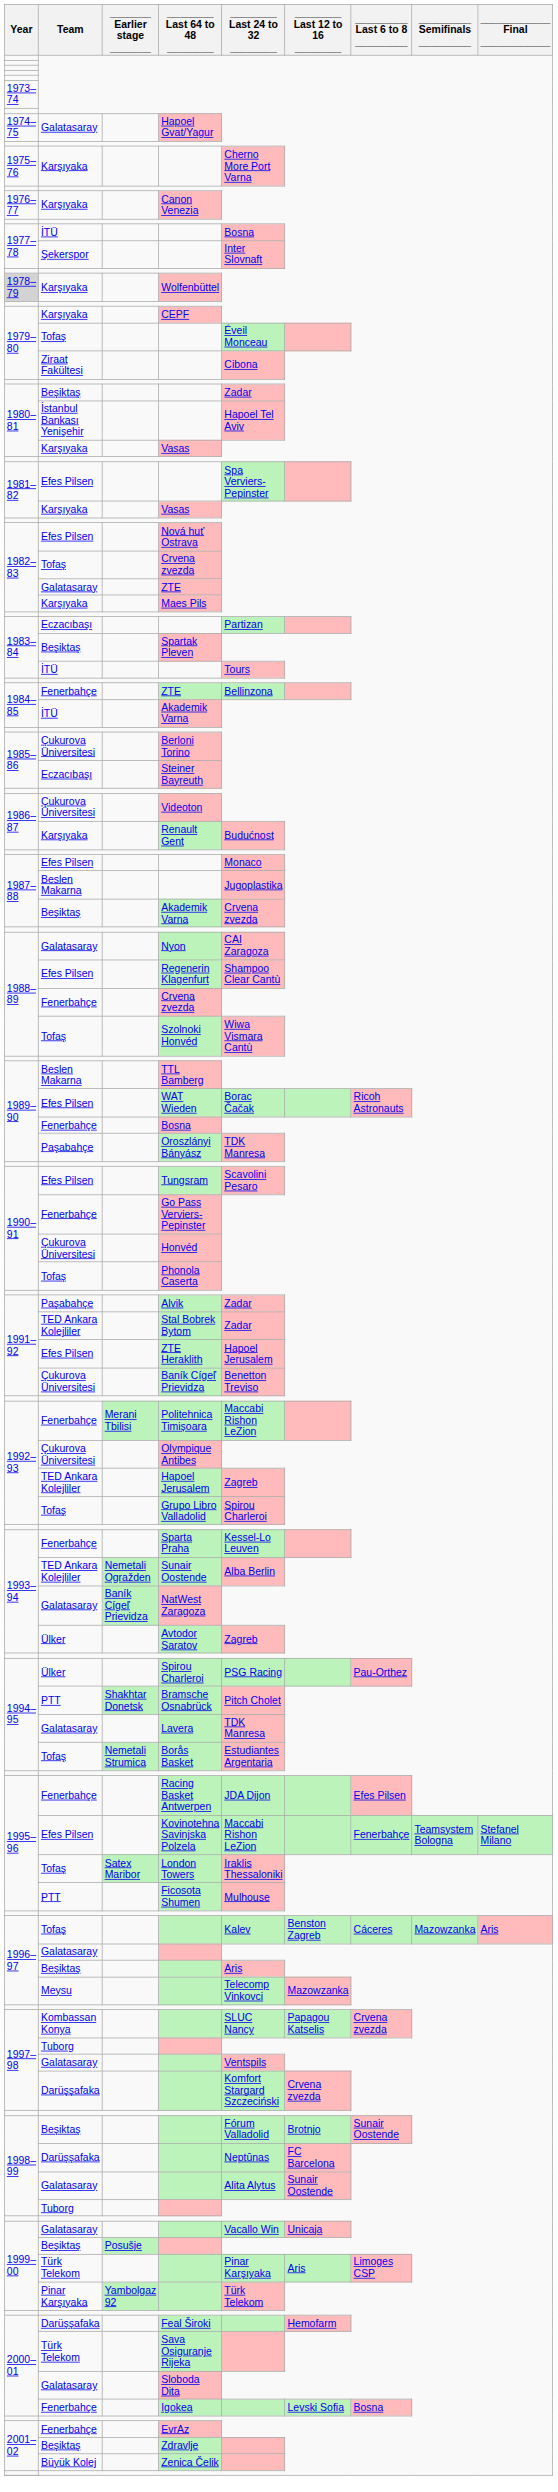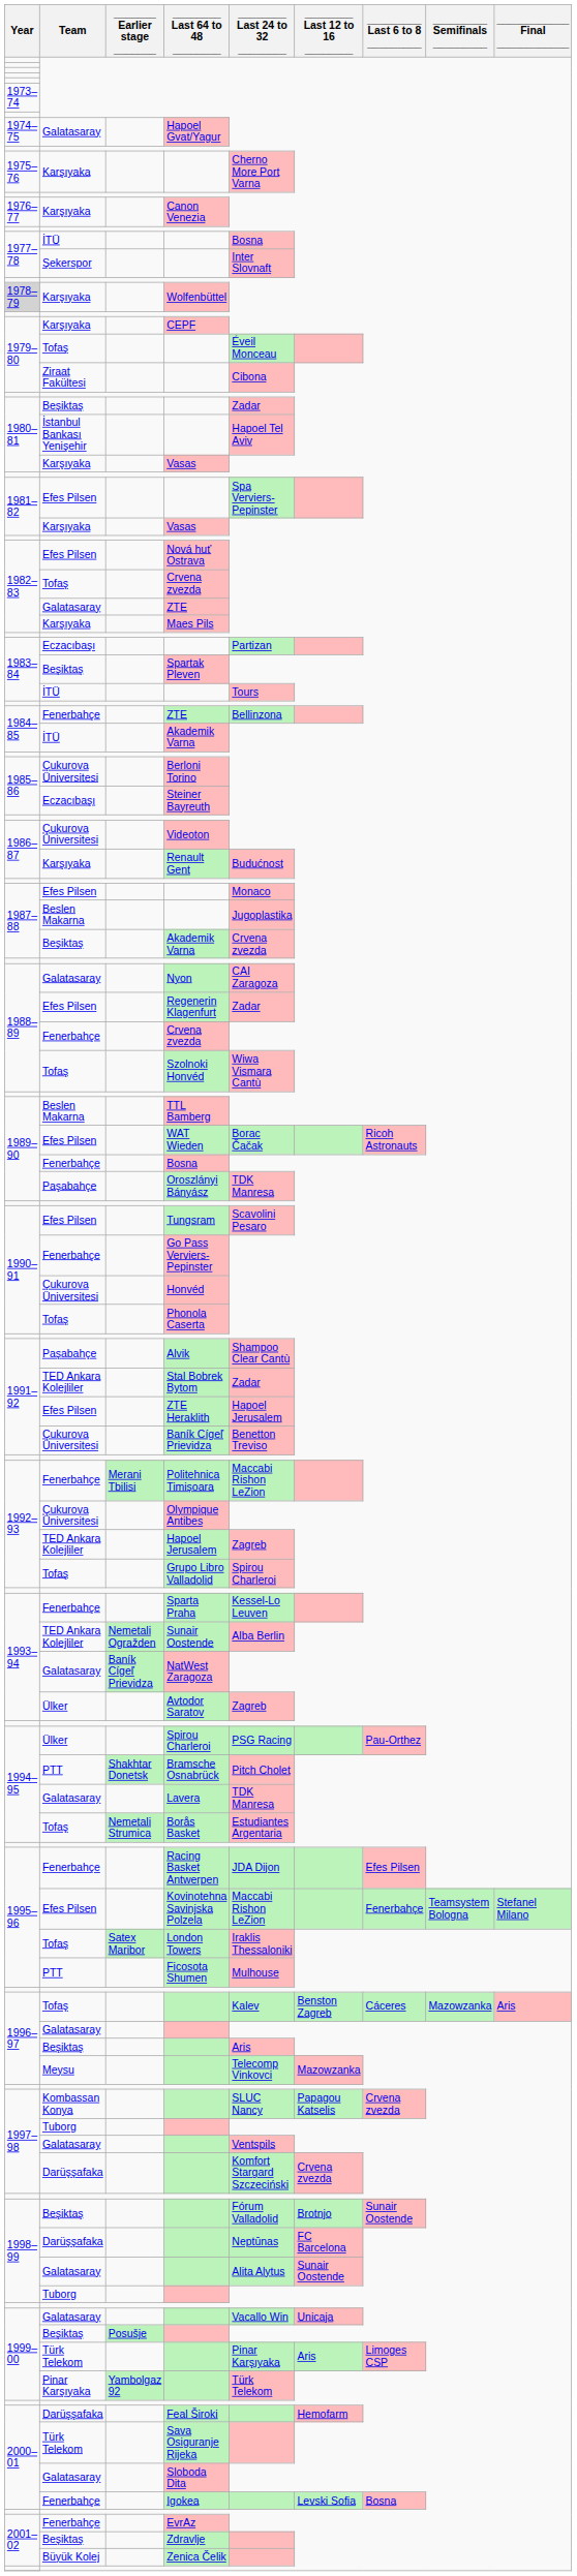 <table class="wikitable" style="font-size:85%">
 <tr>
 <th>Year</th>
 <th>Team</th>
 <th>_______ Earlier stage _______</th>
 <th>________ Last 64 to 48 ________</th>
 <th>________ Last 24 to 32 ________</th>
 <th>________ Last 12 to 16 ________</th>
 <th>_________ Last 6 to 8 _________</th>
 <th>_________ Semifinals _________</th>
 <th>____________ Final ____________</th>
 </tr>
 <tr>
 <td></td>
 </tr>
 <tr>
 <td></td>
 </tr>
 <tr>
 <td></td>
 </tr>
 <tr>
 <td></td>
 </tr>
 <tr>
 <td></td>
 </tr>
 <tr>
 <td><a href='#'>1973–74</a></td>
 </tr>
 <tr>
 <td></td>
 </tr>
 <tr>
 <td><a href='#'>1974–75</a></td>
 <td><a href='#'>Galatasaray</a></td>
 <td></td>
 <td bgcolor=#FFBBBB> <a href='#'>Hapoel Gvat/Yagur</a></td>
 </tr>
 <tr>
 <td></td>
 </tr>
 <tr>
 <td><a href='#'>1975–76</a></td>
 <td><a href='#'>Karşıyaka</a></td>
 <td></td>
 <td></td>
 <td bgcolor=#FFBBBB> <a href='#'>Cherno More Port Varna</a></td>
 </tr>
 <tr>
 <td></td>
 </tr>
 <tr>
 <td><a href='#'>1976–77</a></td>
 <td><a href='#'>Karşıyaka</a></td>
 <td></td>
 <td bgcolor=#FFBBBB> <a href='#'>Canon Venezia</a></td>
 </tr>
 <tr>
 <td></td>
 </tr>
 <tr>
 <td rowspan="2"><a href='#'>1977–78</a></td>
 <td><a href='#'>İTÜ</a></td>
 <td></td>
 <td></td>
 <td bgcolor=#FFBBBB> <a href='#'>Bosna</a></td>
 </tr>
 <tr>
 <td><a href='#'>Şekerspor</a></td>
 <td></td>
 <td></td>
 <td bgcolor=#FFBBBB> <a href='#'>Inter Slovnaft</a></td>
 </tr>
 <tr>
 <td></td>
 </tr>
 <tr>
 <td style="background: lightgrey;"><a href='#'>1978–79</a></td>
 <td><a href='#'>Karşıyaka</a></td>
 <td></td>
 <td bgcolor=#FFBBBB> <a href='#'>Wolfenbüttel</a></td>
 </tr>
 <tr>
 <td></td>
 </tr>
 <tr>
 <td rowspan="3"><a href='#'>1979–80</a></td>
 <td><a href='#'>Karşıyaka</a></td>
 <td></td>
 <td bgcolor=#FFBBBB> <a href='#'>CEPF</a></td>
 </tr>
 <tr>
 <td><a href='#'>Tofaş</a></td>
 <td></td>
 <td></td>
 <td bgcolor=#BBF3BB> <a href='#'>Éveil Monceau</a></td>
 <td bgcolor=#FFBBBB></td>
 </tr>
 <tr>
 <td><a href='#'>Ziraat Fakültesi</a></td>
 <td></td>
 <td></td>
 <td bgcolor=#FFBBBB> <a href='#'>Cibona</a></td>
 </tr>
 <tr>
 <td></td>
 </tr>
 <tr>
 <td rowspan="3"><a href='#'>1980–81</a></td>
 <td><a href='#'>Beşiktaş</a></td>
 <td></td>
 <td></td>
 <td bgcolor=#FFBBBB> <a href='#'>Zadar</a></td>
 </tr>
 <tr>
 <td><a href='#'>İstanbul Bankası Yenişehir</a></td>
 <td></td>
 <td></td>
 <td bgcolor=#FFBBBB> <a href='#'>Hapoel Tel Aviv</a></td>
 </tr>
 <tr>
 <td><a href='#'>Karşıyaka</a></td>
 <td></td>
 <td bgcolor=#FFBBBB> <a href='#'>Vasas</a></td>
 </tr>
 <tr>
 <td></td>
 </tr>
 <tr>
 <td rowspan="2"><a href='#'>1981–82</a></td>
 <td><a href='#'>Efes Pilsen</a></td>
 <td></td>
 <td></td>
 <td bgcolor=#BBF3BB> <a href='#'>Spa Verviers-Pepinster</a></td>
 <td bgcolor=#FFBBBB></td>
 </tr>
 <tr>
 <td><a href='#'>Karşıyaka</a></td>
 <td></td>
 <td bgcolor=#FFBBBB> <a href='#'>Vasas</a></td>
 </tr>
 <tr>
 <td></td>
 </tr>
 <tr>
 <td rowspan="4"><a href='#'>1982–83</a></td>
 <td><a href='#'>Efes Pilsen</a></td>
 <td></td>
 <td bgcolor=#FFBBBB> <a href='#'>Nová huť Ostrava</a></td>
 </tr>
 <tr>
 <td><a href='#'>Tofaş</a></td>
 <td></td>
 <td bgcolor=#FFBBBB> <a href='#'>Crvena zvezda</a></td>
 </tr>
 <tr>
 <td><a href='#'>Galatasaray</a></td>
 <td></td>
 <td bgcolor=#FFBBBB> <a href='#'>ZTE</a></td>
 </tr>
 <tr>
 <td><a href='#'>Karşıyaka</a></td>
 <td></td>
 <td bgcolor=#FFBBBB> <a href='#'>Maes Pils</a></td>
 </tr>
 <tr>
 <td></td>
 </tr>
 <tr>
 <td rowspan="3"><a href='#'>1983–84</a></td>
 <td><a href='#'>Eczacıbaşı</a></td>
 <td></td>
 <td></td>
 <td bgcolor=#BBF3BB> <a href='#'>Partizan</a></td>
 <td bgcolor=#FFBBBB></td>
 </tr>
 <tr>
 <td><a href='#'>Beşiktaş</a></td>
 <td></td>
 <td bgcolor=#FFBBBB> <a href='#'>Spartak Pleven</a></td>
 </tr>
 <tr>
 <td><a href='#'>İTÜ</a></td>
 <td></td>
 <td></td>
 <td bgcolor=#FFBBBB> <a href='#'>Tours</a></td>
 </tr>
 <tr>
 <td></td>
 </tr>
 <tr>
 <td rowspan="2"><a href='#'>1984–85</a></td>
 <td><a href='#'>Fenerbahçe</a></td>
 <td></td>
 <td bgcolor=#BBF3BB> <a href='#'>ZTE</a></td>
 <td bgcolor=#BBF3BB> <a href='#'>Bellinzona</a></td>
 <td bgcolor=#FFBBBB></td>
 </tr>
 <tr>
 <td><a href='#'>İTÜ</a></td>
 <td></td>
 <td bgcolor=#FFBBBB> <a href='#'>Akademik Varna</a></td>
 </tr>
 <tr>
 <td></td>
 </tr>
 <tr>
 <td rowspan="2"><a href='#'>1985–86</a></td>
 <td><a href='#'>Çukurova Üniversitesi</a></td>
 <td></td>
 <td bgcolor=#FFBBBB> <a href='#'>Berloni Torino</a></td>
 </tr>
 <tr>
 <td><a href='#'>Eczacıbaşı</a></td>
 <td></td>
 <td bgcolor=#FFBBBB> <a href='#'>Steiner Bayreuth</a></td>
 </tr>
 <tr>
 <td></td>
 </tr>
 <tr>
 <td rowspan="2"><a href='#'>1986–87</a></td>
 <td><a href='#'>Çukurova Üniversitesi</a></td>
 <td></td>
 <td bgcolor=#FFBBBB> <a href='#'>Videoton</a></td>
 </tr>
 <tr>
 <td><a href='#'>Karşıyaka</a></td>
 <td></td>
 <td bgcolor=#BBF3BB> <a href='#'>Renault Gent</a></td>
 <td bgcolor=#FFBBBB> <a href='#'>Budućnost</a></td>
 </tr>
 <tr>
 <td></td>
 </tr>
 <tr>
 <td rowspan="3"><a href='#'>1987–88</a></td>
 <td><a href='#'>Efes Pilsen</a></td>
 <td></td>
 <td></td>
 <td bgcolor=#FFBBBB> <a href='#'>Monaco</a></td>
 </tr>
 <tr>
 <td><a href='#'>Beslen Makarna</a></td>
 <td></td>
 <td></td>
 <td bgcolor=#FFBBBB> <a href='#'>Jugoplastika</a></td>
 </tr>
 <tr>
 <td><a href='#'>Beşiktaş</a></td>
 <td></td>
 <td bgcolor=#BBF3BB> <a href='#'>Akademik Varna</a></td>
 <td bgcolor=#FFBBBB> <a href='#'>Crvena zvezda</a></td>
 </tr>
 <tr>
 <td></td>
 </tr>
 <tr>
 <td rowspan="4"><a href='#'>1988–89</a></td>
 <td><a href='#'>Galatasaray</a></td>
 <td></td>
 <td bgcolor=#BBF3BB> <a href='#'>Nyon</a></td>
 <td bgcolor=#FFBBBB> <a href='#'>CAI Zaragoza</a></td>
 </tr>
 <tr>
 <td><a href='#'>Efes Pilsen</a></td>
 <td></td>
 <td bgcolor=#BBF3BB> <a href='#'>Regenerin Klagenfurt</a></td>
-<td bgcolor=#FFBBBB> <a href='#'>Shampoo Clear Cantù</a></td>
+<td bgcolor=#FFBBBB> <a href='#'>Zadar</a></td>
 </tr>
 <tr>
 <td><a href='#'>Fenerbahçe</a></td>
 <td></td>
 <td bgcolor=#FFBBBB> <a href='#'>Crvena zvezda</a></td>
 </tr>
 <tr>
 <td><a href='#'>Tofaş</a></td>
 <td></td>
 <td bgcolor=#BBF3BB> <a href='#'>Szolnoki Honvéd</a></td>
 <td bgcolor=#FFBBBB> <a href='#'>Wiwa Vismara Cantù</a></td>
 </tr>
 <tr>
 <td></td>
 </tr>
 <tr>
 <td rowspan="4"><a href='#'>1989–90</a></td>
 <td><a href='#'>Beslen Makarna</a></td>
 <td></td>
 <td bgcolor=#FFBBBB> <a href='#'>TTL Bamberg</a></td>
 </tr>
 <tr>
 <td><a href='#'>Efes Pilsen</a></td>
 <td></td>
 <td bgcolor=#BBF3BB> <a href='#'>WAT Wieden</a></td>
 <td bgcolor=#BBF3BB> <a href='#'>Borac Čačak</a></td>
 <td bgcolor=#BBF3BB></td>
 <td bgcolor=#FFBBBB> <a href='#'>Ricoh Astronauts</a></td>
 </tr>
 <tr>
 <td><a href='#'>Fenerbahçe</a></td>
 <td></td>
 <td bgcolor=#FFBBBB> <a href='#'>Bosna</a></td>
 </tr>
 <tr>
 <td><a href='#'>Paşabahçe</a></td>
 <td></td>
 <td bgcolor=#BBF3BB> <a href='#'>Oroszlányi Bányász</a></td>
 <td bgcolor=#FFBBBB> <a href='#'>TDK Manresa</a></td>
 </tr>
 <tr>
 <td></td>
 </tr>
 <tr>
 <td rowspan="4"><a href='#'>1990–91</a></td>
 <td><a href='#'>Efes Pilsen</a></td>
 <td></td>
 <td bgcolor=#BBF3BB> <a href='#'>Tungsram</a></td>
 <td bgcolor=#FFBBBB> <a href='#'>Scavolini Pesaro</a></td>
 </tr>
 <tr>
 <td><a href='#'>Fenerbahçe</a></td>
 <td></td>
 <td bgcolor=#FFBBBB> <a href='#'>Go Pass Verviers-Pepinster</a></td>
 </tr>
 <tr>
 <td><a href='#'>Çukurova Üniversitesi</a></td>
 <td></td>
 <td bgcolor=#FFBBBB> <a href='#'>Honvéd</a></td>
 </tr>
 <tr>
 <td><a href='#'>Tofaş</a></td>
 <td></td>
 <td bgcolor=#FFBBBB> <a href='#'>Phonola Caserta</a></td>
 </tr>
 <tr>
 <td></td>
 </tr>
 <tr>
 <td rowspan="4"><a href='#'>1991–92</a></td>
 <td><a href='#'>Paşabahçe</a></td>
 <td></td>
 <td bgcolor=#BBF3BB> <a href='#'>Alvik</a></td>
-<td bgcolor=#FFBBBB> <a href='#'>Zadar</a></td>
+<td bgcolor=#FFBBBB> <a href='#'>Shampoo Clear Cantù</a></td>
 </tr>
 <tr>
 <td><a href='#'>TED Ankara Kolejliler</a></td>
 <td></td>
 <td bgcolor=#BBF3BB> <a href='#'>Stal Bobrek Bytom</a></td>
 <td bgcolor=#FFBBBB> <a href='#'>Zadar</a></td>
 </tr>
 <tr>
 <td><a href='#'>Efes Pilsen</a></td>
 <td></td>
 <td bgcolor=#BBF3BB> <a href='#'>ZTE Heraklith</a></td>
 <td bgcolor=#FFBBBB> <a href='#'>Hapoel Jerusalem</a></td>
 </tr>
 <tr>
 <td><a href='#'>Çukurova Üniversitesi</a></td>
 <td></td>
 <td bgcolor=#BBF3BB> <a href='#'>Baník Cígeľ Prievidza</a></td>
 <td bgcolor=#FFBBBB> <a href='#'>Benetton Treviso</a></td>
 </tr>
 <tr>
 <td></td>
 </tr>
 <tr>
 <td rowspan="4"><a href='#'>1992–93</a></td>
 <td><a href='#'>Fenerbahçe</a></td>
 <td bgcolor=#BBF3BB> <a href='#'>Merani Tbilisi</a></td>
 <td bgcolor=#BBF3BB> <a href='#'>Politehnica Timișoara</a></td>
 <td bgcolor=#BBF3BB> <a href='#'>Maccabi Rishon LeZion</a></td>
 <td bgcolor=#FFBBBB></td>
 </tr>
 <tr>
 <td><a href='#'>Çukurova Üniversitesi</a></td>
 <td></td>
 <td bgcolor=#FFBBBB> <a href='#'>Olympique Antibes</a></td>
 </tr>
 <tr>
 <td><a href='#'>TED Ankara Kolejliler</a></td>
 <td></td>
 <td bgcolor=#BBF3BB> <a href='#'>Hapoel Jerusalem</a></td>
 <td bgcolor=#FFBBBB> <a href='#'>Zagreb</a></td>
 </tr>
 <tr>
 <td><a href='#'>Tofaş</a></td>
 <td></td>
 <td bgcolor=#BBF3BB> <a href='#'>Grupo Libro Valladolid</a></td>
 <td bgcolor=#FFBBBB> <a href='#'>Spirou Charleroi</a></td>
 </tr>
 <tr>
 <td></td>
 </tr>
 <tr>
 <td rowspan="4"><a href='#'>1993–94</a></td>
 <td><a href='#'>Fenerbahçe</a></td>
 <td></td>
 <td bgcolor=#BBF3BB> <a href='#'>Sparta Praha</a></td>
 <td bgcolor=#BBF3BB> <a href='#'>Kessel-Lo Leuven</a></td>
 <td bgcolor=#FFBBBB></td>
 </tr>
 <tr>
 <td><a href='#'>TED Ankara Kolejliler</a></td>
 <td bgcolor=#BBF3BB> <a href='#'>Nemetali Ogražden</a></td>
 <td bgcolor=#BBF3BB> <a href='#'>Sunair Oostende</a></td>
 <td bgcolor=#FFBBBB> <a href='#'>Alba Berlin</a></td>
 </tr>
 <tr>
 <td><a href='#'>Galatasaray</a></td>
 <td bgcolor=#BBF3BB> <a href='#'>Baník Cígeľ Prievidza</a></td>
 <td bgcolor=#FFBBBB> <a href='#'>NatWest Zaragoza</a></td>
 </tr>
 <tr>
 <td><a href='#'>Ülker</a></td>
 <td></td>
 <td bgcolor=#BBF3BB> <a href='#'>Avtodor Saratov</a></td>
 <td bgcolor=#FFBBBB> <a href='#'>Zagreb</a></td>
 </tr>
 <tr>
 <td></td>
 </tr>
 <tr>
 <td rowspan="4"><a href='#'>1994–95</a></td>
 <td><a href='#'>Ülker</a></td>
 <td></td>
 <td bgcolor=#BBF3BB> <a href='#'>Spirou Charleroi</a></td>
 <td bgcolor=#BBF3BB> <a href='#'>PSG Racing</a></td>
 <td bgcolor=#BBF3BB></td>
 <td bgcolor=#FFBBBB> <a href='#'>Pau-Orthez</a></td>
 </tr>
 <tr>
 <td><a href='#'>PTT</a></td>
 <td bgcolor=#BBF3BB> <a href='#'>Shakhtar Donetsk</a></td>
 <td bgcolor=#BBF3BB> <a href='#'>Bramsche Osnabrück</a></td>
 <td bgcolor=#FFBBBB> <a href='#'>Pitch Cholet</a></td>
 </tr>
 <tr>
 <td><a href='#'>Galatasaray</a></td>
 <td></td>
 <td bgcolor=#BBF3BB> <a href='#'>Lavera</a></td>
 <td bgcolor=#FFBBBB> <a href='#'>TDK Manresa</a></td>
 </tr>
 <tr>
 <td><a href='#'>Tofaş</a></td>
 <td bgcolor=#BBF3BB> <a href='#'>Nemetali Strumica</a></td>
 <td bgcolor=#BBF3BB> <a href='#'>Borås Basket</a></td>
 <td bgcolor=#FFBBBB> <a href='#'>Estudiantes Argentaria</a></td>
 </tr>
 <tr>
 <td></td>
 </tr>
 <tr>
 <td rowspan="4"><a href='#'>1995–96</a></td>
 <td><a href='#'>Fenerbahçe</a></td>
 <td></td>
 <td bgcolor=#BBF3BB> <a href='#'>Racing Basket Antwerpen</a></td>
 <td bgcolor=#BBF3BB> <a href='#'>JDA Dijon</a></td>
 <td bgcolor=#BBF3BB></td>
 <td bgcolor=#FFBBBB> <a href='#'>Efes Pilsen</a></td>
 </tr>
 <tr>
 <td><a href='#'>Efes Pilsen</a></td>
 <td></td>
 <td bgcolor=#BBF3BB> <a href='#'>Kovinotehna Savinjska Polzela</a></td>
 <td bgcolor=#BBF3BB> <a href='#'>Maccabi Rishon LeZion</a></td>
 <td bgcolor=#BBF3BB></td>
 <td bgcolor=#BBF3BB> <a href='#'>Fenerbahçe</a></td>
 <td bgcolor=#BBF3BB> <a href='#'>Teamsystem Bologna</a></td>
 <td bgcolor=#BBF3BB> <a href='#'>Stefanel Milano</a> </td>
 </tr>
 <tr>
 <td><a href='#'>Tofaş</a></td>
 <td bgcolor=#BBF3BB> <a href='#'>Satex Maribor</a></td>
 <td bgcolor=#BBF3BB> <a href='#'>London Towers</a></td>
 <td bgcolor=#FFBBBB> <a href='#'>Iraklis Thessaloniki</a></td>
 </tr>
 <tr>
 <td><a href='#'>PTT</a></td>
 <td></td>
 <td bgcolor=#BBF3BB> <a href='#'>Ficosota Shumen</a></td>
 <td bgcolor=#FFBBBB> <a href='#'>Mulhouse</a></td>
 </tr>
 <tr>
 <td></td>
 </tr>
 <tr>
 <td rowspan="4"><a href='#'>1996–97</a></td>
 <td><a href='#'>Tofaş</a></td>
 <td></td>
 <td bgcolor=#BBF3BB></td>
 <td bgcolor=#BBF3BB> <a href='#'>Kalev</a></td>
 <td bgcolor=#BBF3BB> <a href='#'>Benston Zagreb</a></td>
 <td bgcolor=#BBF3BB> <a href='#'>Cáceres</a></td>
 <td bgcolor=#BBF3BB> <a href='#'>Mazowzanka</a></td>
 <td bgcolor=#FFBBBB> <a href='#'>Aris</a> </td>
 </tr>
 <tr>
 <td><a href='#'>Galatasaray</a></td>
 <td></td>
 <td bgcolor=#FFBBBB></td>
 </tr>
 <tr>
 <td><a href='#'>Beşiktaş</a></td>
 <td></td>
 <td bgcolor=#BBF3BB></td>
 <td bgcolor=#FFBBBB> <a href='#'>Aris</a></td>
 </tr>
 <tr>
 <td><a href='#'>Meysu</a></td>
 <td></td>
 <td bgcolor=#BBF3BB></td>
 <td bgcolor=#BBF3BB> <a href='#'>Telecomp Vinkovci</a></td>
 <td bgcolor=#FFBBBB> <a href='#'>Mazowzanka</a></td>
 </tr>
 <tr>
 <td></td>
 </tr>
 <tr>
 <td rowspan="4"><a href='#'>1997–98</a></td>
 <td><a href='#'>Kombassan Konya</a></td>
 <td></td>
 <td bgcolor=#BBF3BB></td>
 <td bgcolor=#BBF3BB> <a href='#'>SLUC Nancy</a></td>
 <td bgcolor=#BBF3BB> <a href='#'>Papagou Katselis</a></td>
 <td bgcolor=#FFBBBB> <a href='#'>Crvena zvezda</a></td>
 </tr>
 <tr>
 <td><a href='#'>Tuborg</a></td>
 <td></td>
 <td bgcolor=#FFBBBB></td>
 </tr>
 <tr>
 <td><a href='#'>Galatasaray</a></td>
 <td></td>
 <td bgcolor=#BBF3BB></td>
 <td bgcolor=#FFBBBB> <a href='#'>Ventspils</a></td>
 </tr>
 <tr>
 <td><a href='#'>Darüşşafaka</a></td>
 <td></td>
 <td bgcolor=#BBF3BB></td>
 <td bgcolor=#BBF3BB> <a href='#'>Komfort Stargard Szczeciński</a></td>
 <td bgcolor=#FFBBBB> <a href='#'>Crvena zvezda</a></td>
 </tr>
 <tr>
 <td></td>
 </tr>
 <tr>
 <td rowspan="4"><a href='#'>1998–99</a></td>
 <td><a href='#'>Beşiktaş</a></td>
 <td></td>
 <td bgcolor=#BBF3BB></td>
 <td bgcolor=#BBF3BB> <a href='#'>Fórum Valladolid</a></td>
 <td bgcolor=#BBF3BB> <a href='#'>Brotnjo</a></td>
 <td bgcolor=#FFBBBB> <a href='#'>Sunair Oostende</a></td>
 </tr>
 <tr>
 <td><a href='#'>Darüşşafaka</a></td>
 <td></td>
 <td bgcolor=#BBF3BB></td>
 <td bgcolor=#BBF3BB> <a href='#'>Neptūnas</a></td>
 <td bgcolor=#FFBBBB> <a href='#'>FC Barcelona</a></td>
 </tr>
 <tr>
 <td><a href='#'>Galatasaray</a></td>
 <td></td>
 <td bgcolor=#BBF3BB></td>
 <td bgcolor=#BBF3BB> <a href='#'>Alita Alytus</a></td>
 <td bgcolor=#FFBBBB> <a href='#'>Sunair Oostende</a></td>
 </tr>
 <tr>
 <td><a href='#'>Tuborg</a></td>
 <td></td>
 <td bgcolor=#FFBBBB></td>
 </tr>
 <tr>
 <td></td>
 </tr>
 <tr>
 <td rowspan="4"><a href='#'>1999–00</a></td>
 <td><a href='#'>Galatasaray</a></td>
 <td></td>
 <td bgcolor=#BBF3BB></td>
 <td bgcolor=#BBF3BB> <a href='#'>Vacallo Win</a></td>
 <td bgcolor=#FFBBBB> <a href='#'>Unicaja</a></td>
 </tr>
 <tr>
 <td><a href='#'>Beşiktaş</a></td>
 <td bgcolor=#BBF3BB> <a href='#'>Posušje</a></td>
 <td bgcolor=#FFBBBB></td>
 </tr>
 <tr>
 <td><a href='#'>Türk Telekom</a></td>
 <td></td>
 <td bgcolor=#BBF3BB></td>
 <td bgcolor=#BBF3BB> <a href='#'>Pinar Karşıyaka</a></td>
 <td bgcolor=#BBF3BB> <a href='#'>Aris</a></td>
 <td bgcolor=#FFBBBB> <a href='#'>Limoges CSP</a></td>
 </tr>
 <tr>
 <td><a href='#'>Pinar Karşıyaka</a></td>
 <td bgcolor=#BBF3BB> <a href='#'>Yambolgaz 92</a></td>
 <td bgcolor=#BBF3BB></td>
 <td bgcolor=#FFBBBB> <a href='#'>Türk Telekom</a></td>
 </tr>
 <tr>
 <td></td>
 </tr>
 <tr>
 <td rowspan="4"><a href='#'>2000–01</a></td>
 <td><a href='#'>Darüşşafaka</a></td>
 <td></td>
 <td bgcolor=#BBF3BB> <a href='#'>Feal Široki</a></td>
 <td bgcolor=#BBF3BB></td>
 <td bgcolor=#FFBBBB> <a href='#'>Hemofarm</a></td>
 </tr>
 <tr>
 <td><a href='#'>Türk Telekom</a></td>
 <td></td>
 <td bgcolor=#BBF3BB> <a href='#'>Sava Osiguranje Rijeka</a></td>
 <td bgcolor=#FFBBBB></td>
 </tr>
 <tr>
 <td><a href='#'>Galatasaray</a></td>
 <td></td>
 <td bgcolor=#FFBBBB> <a href='#'>Sloboda Dita</a></td>
 </tr>
 <tr>
 <td><a href='#'>Fenerbahçe</a></td>
 <td></td>
 <td bgcolor=#BBF3BB> <a href='#'>Igokea</a></td>
 <td bgcolor=#BBF3BB></td>
 <td bgcolor=#BBF3BB> <a href='#'>Levski Sofia</a></td>
 <td bgcolor=#FFBBBB> <a href='#'>Bosna</a></td>
 </tr>
 <tr>
 <td></td>
 </tr>
 <tr>
 <td rowspan="3"><a href='#'>2001–02</a></td>
 <td><a href='#'>Fenerbahçe</a></td>
 <td></td>
 <td bgcolor=#FFBBBB> <a href='#'>EvrAz</a></td>
 </tr>
 <tr>
 <td><a href='#'>Beşiktaş</a></td>
 <td></td>
 <td bgcolor=#BBF3BB> <a href='#'>Zdravlje</a></td>
 <td bgcolor=#FFBBBB></td>
 </tr>
 <tr>
 <td><a href='#'>Büyük Kolej</a></td>
 <td></td>
 <td bgcolor=#BBF3BB> <a href='#'>Zenica Čelik</a></td>
 <td bgcolor=#FFBBBB></td>
 </tr>
 <tr>
 <td></td>
 </tr>
 <tr>
 </tr>
 </table>
